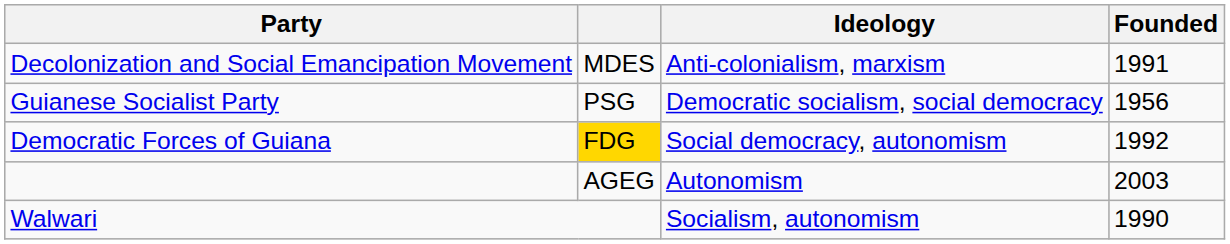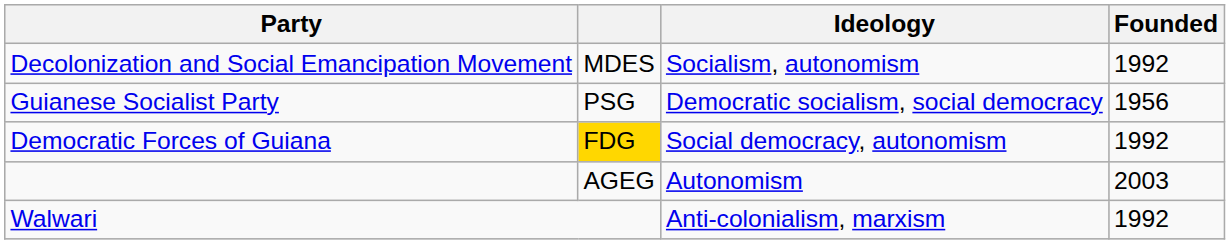 <table class="wikitable sortable">
 <tr>
 <th>Party</th>
 <th></th>
 <th>Ideology</th>
 <th>Founded</th>
 </tr>
 <tr>
 <td><a href='#'>Decolonization and Social Emancipation Movement</a><br><em></em></td>
 <td>MDES</td>
-<td><a href='#'>Anti-colonialism</a>, <a href='#'>marxism</a></td>
-<td>1991</td>
+<td><a href='#'>Socialism</a>, <a href='#'>autonomism</a></td>
+<td>1992</td>
 </tr>
 <tr>
 <td><a href='#'>Guianese Socialist Party</a><br><em></em></td>
 <td>PSG</td>
 <td><a href='#'>Democratic socialism</a>, <a href='#'>social democracy</a></td>
 <td>1956</td>
 </tr>
 <tr>
 <td><a href='#'>Democratic Forces of Guiana</a><br><em></em></td>
 <td style="background: gold;">FDG</td>
 <td><a href='#'>Social democracy</a>, <a href='#'>autonomism</a></td>
 <td>1992</td>
 </tr>
 <tr>
 <td><br><em></em></td>
 <td>AGEG</td>
 <td><a href='#'>Autonomism</a></td>
 <td>2003</td>
 </tr>
 <tr>
 <td colspan=2><a href='#'>Walwari</a></td>
-<td><a href='#'>Socialism</a>, <a href='#'>autonomism</a></td>
-<td>1990</td>
+<td><a href='#'>Anti-colonialism</a>, <a href='#'>marxism</a></td>
+<td>1992</td>
 </tr>
 </table>
